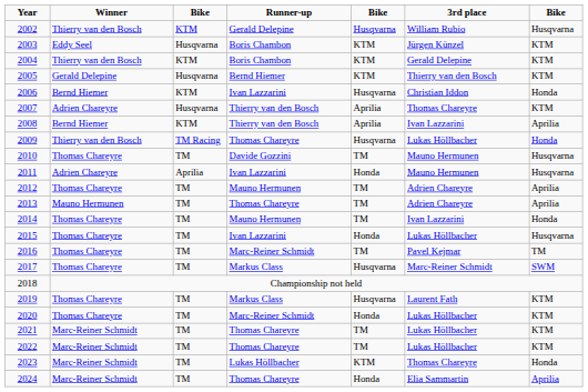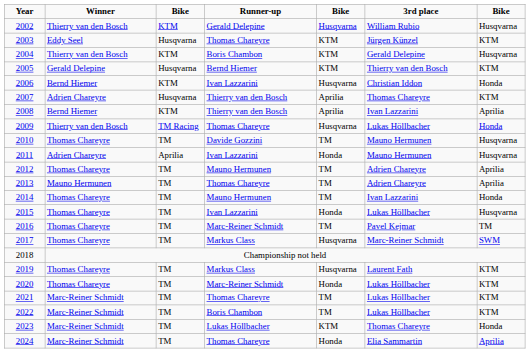 <table class="wikitable" style="font-size: 92%">
 <tr align=center>
 <td width=80px  ><strong>Year</strong></td>
 <td width=250px ><strong>Winner</strong></td>
 <td width=80px  ><strong>Bike</strong></td>
 <td width=250px ><strong>Runner-up</strong></td>
 <td width=80px  ><strong>Bike</strong></td>
 <td width=250px ><strong>3rd place</strong></td>
 <td width=80px  ><strong>Bike</strong></td>
 </tr>
 <tr>
 <td align=center><a href='#'>2002</a></td>
 <td> <a href='#'>Thierry van den Bosch</a></td>
 <td><a href='#'>KTM</a></td>
 <td> <a href='#'>Gerald Delepine</a></td>
 <td><a href='#'>Husqvarna</a></td>
 <td> <a href='#'>William Rubio</a></td>
 <td>Husqvarna</td>
 </tr>
 <tr>
 <td align=center><a href='#'>2003</a></td>
 <td> <a href='#'>Eddy Seel</a></td>
 <td>Husqvarna</td>
-<td> <a href='#'>Boris Chambon</a></td>
+<td> <a href='#'>Thomas Chareyre</a></td>
 <td>KTM</td>
 <td> <a href='#'>Jürgen Künzel</a></td>
 <td>KTM</td>
 </tr>
 <tr>
 <td align=center><a href='#'>2004</a></td>
 <td> <a href='#'>Thierry van den Bosch</a></td>
 <td>KTM</td>
 <td> <a href='#'>Boris Chambon</a></td>
 <td>KTM</td>
 <td> <a href='#'>Gerald Delepine</a></td>
-<td>KTM</td>
+<td>Husqvarna</td>
 </tr>
 <tr>
 <td align=center><a href='#'>2005</a></td>
 <td> <a href='#'>Gerald Delepine</a></td>
 <td>Husqvarna</td>
 <td> <a href='#'>Bernd Hiemer</a></td>
 <td>KTM</td>
 <td> <a href='#'>Thierry van den Bosch</a></td>
 <td>KTM</td>
 </tr>
 <tr>
 <td align=center><a href='#'>2006</a></td>
 <td> <a href='#'>Bernd Hiemer</a></td>
 <td>KTM</td>
 <td> <a href='#'>Ivan Lazzarini</a></td>
 <td>Husqvarna</td>
 <td> <a href='#'>Christian Iddon</a></td>
 <td>Honda</td>
 </tr>
 <tr>
 <td align=center><a href='#'>2007</a></td>
 <td> <a href='#'>Adrien Chareyre</a></td>
 <td>Husqvarna</td>
 <td> <a href='#'>Thierry van den Bosch</a></td>
 <td>Aprilia</td>
 <td> <a href='#'>Thomas Chareyre</a></td>
 <td>KTM</td>
 </tr>
 <tr>
 <td align=center><a href='#'>2008</a></td>
 <td> <a href='#'>Bernd Hiemer</a></td>
 <td>KTM</td>
 <td> <a href='#'>Thierry van den Bosch</a></td>
 <td>Aprilia</td>
 <td> <a href='#'>Ivan Lazzarini</a></td>
 <td>Aprilia</td>
 </tr>
 <tr>
 <td align=center><a href='#'>2009</a></td>
 <td> <a href='#'>Thierry van den Bosch</a></td>
 <td><a href='#'>TM Racing</a></td>
 <td> <a href='#'>Thomas Chareyre</a></td>
 <td>Husqvarna</td>
 <td> <a href='#'>Lukas Höllbacher</a></td>
 <td><a href='#'>Honda</a></td>
 </tr>
 <tr>
 <td align=center><a href='#'>2010</a></td>
 <td> <a href='#'>Thomas Chareyre</a></td>
 <td>TM</td>
 <td> <a href='#'>Davide Gozzini</a></td>
 <td>TM</td>
 <td> <a href='#'>Mauno Hermunen</a></td>
 <td>Husqvarna</td>
 </tr>
 <tr>
 <td align=center><a href='#'>2011</a></td>
 <td> <a href='#'>Adrien Chareyre</a></td>
 <td>Aprilia</td>
 <td> <a href='#'>Ivan Lazzarini</a></td>
 <td>Honda</td>
 <td> <a href='#'>Mauno Hermunen</a></td>
 <td>Husqvarna</td>
 </tr>
 <tr>
 <td align=center><a href='#'>2012</a></td>
 <td> <a href='#'>Thomas Chareyre</a></td>
 <td>TM</td>
 <td> <a href='#'>Mauno Hermunen</a></td>
 <td>TM</td>
 <td> <a href='#'>Adrien Chareyre</a></td>
 <td>Aprilia</td>
 </tr>
 <tr>
 <td align=center><a href='#'>2013</a></td>
 <td> <a href='#'>Mauno Hermunen</a></td>
 <td>TM</td>
 <td> <a href='#'>Thomas Chareyre</a></td>
 <td>TM</td>
 <td> <a href='#'>Adrien Chareyre</a></td>
 <td>Aprilia</td>
 </tr>
 <tr>
 <td align=center><a href='#'>2014</a></td>
 <td> <a href='#'>Thomas Chareyre</a></td>
 <td>TM</td>
 <td> <a href='#'>Mauno Hermunen</a></td>
 <td>TM</td>
 <td> <a href='#'>Ivan Lazzarini</a></td>
 <td>Honda</td>
 </tr>
 <tr>
 <td align=center><a href='#'>2015</a></td>
 <td> <a href='#'>Thomas Chareyre</a></td>
 <td>TM</td>
 <td> <a href='#'>Ivan Lazzarini</a></td>
 <td>Honda</td>
 <td> <a href='#'>Lukas Höllbacher</a></td>
 <td>Husqvarna</td>
 </tr>
 <tr>
 <td align=center><a href='#'>2016</a></td>
 <td> <a href='#'>Thomas Chareyre</a></td>
 <td>TM</td>
 <td> <a href='#'>Marc-Reiner Schmidt</a></td>
 <td>TM</td>
 <td> <a href='#'>Pavel Kejmar</a></td>
 <td>TM</td>
 </tr>
 <tr>
 <td align=center><a href='#'>2017</a></td>
 <td> <a href='#'>Thomas Chareyre</a></td>
 <td>TM</td>
 <td> <a href='#'>Markus Class</a></td>
 <td>Husqvarna</td>
 <td> <a href='#'>Marc-Reiner Schmidt</a></td>
 <td><a href='#'>SWM</a></td>
 </tr>
 <tr>
 <td align=center>2018</td>
 <td colspan="6" align="center">Championship not held</td>
 </tr>
 <tr>
 <td align=center><a href='#'>2019</a></td>
 <td> <a href='#'>Thomas Chareyre</a></td>
 <td>TM</td>
 <td> <a href='#'>Markus Class</a></td>
 <td>Husqvarna</td>
 <td> <a href='#'>Laurent Fath</a></td>
 <td>KTM</td>
 </tr>
 <tr>
 <td align=center><a href='#'>2020</a></td>
 <td> <a href='#'>Thomas Chareyre</a></td>
 <td>TM</td>
 <td> <a href='#'>Marc-Reiner Schmidt</a></td>
 <td>Honda</td>
 <td> <a href='#'>Lukas Höllbacher</a></td>
 <td>KTM</td>
 </tr>
 <tr>
 <td align=center><a href='#'>2021</a></td>
 <td> <a href='#'>Marc-Reiner Schmidt</a></td>
 <td>TM</td>
 <td> <a href='#'>Thomas Chareyre</a></td>
 <td>TM</td>
 <td> <a href='#'>Lukas Höllbacher</a></td>
 <td>KTM</td>
 </tr>
 <tr>
 <td align=center><a href='#'>2022</a></td>
 <td> <a href='#'>Marc-Reiner Schmidt</a></td>
 <td>TM</td>
-<td> <a href='#'>Thomas Chareyre</a></td>
+<td> <a href='#'>Boris Chambon</a></td>
 <td>TM</td>
 <td> <a href='#'>Lukas Höllbacher</a></td>
 <td>KTM</td>
 </tr>
 <tr>
 <td align=center><a href='#'>2023</a></td>
 <td> <a href='#'>Marc-Reiner Schmidt</a></td>
 <td>TM</td>
 <td> <a href='#'>Lukas Höllbacher</a></td>
 <td>KTM</td>
 <td> <a href='#'>Thomas Chareyre</a></td>
 <td>Honda</td>
 </tr>
 <tr>
 <td align=center><a href='#'>2024</a></td>
 <td> <a href='#'>Marc-Reiner Schmidt</a></td>
 <td>TM</td>
 <td> <a href='#'>Thomas Chareyre</a></td>
 <td>Honda</td>
 <td> <a href='#'>Elia Sammartin</a></td>
 <td><a href='#'>Aprilia</a></td>
 </tr>
 </table>
